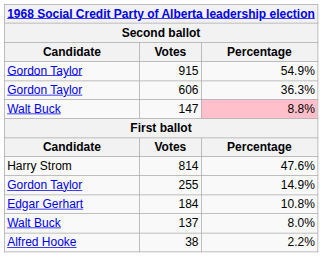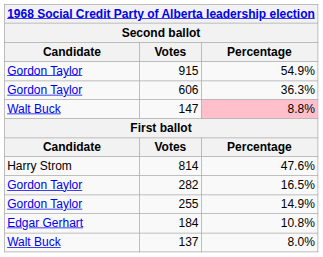 <table class="wikitable">
 <tr>
 <th colspan="3"><strong><a href='#'>1968 Social Credit Party of Alberta leadership election</a></strong></th>
 </tr>
 <tr>
 <th colspan="3" align="left"><strong>Second ballot</strong></th>
 </tr>
 <tr>
 <th>Candidate</th>
 <th>Votes</th>
 <th>Percentage</th>
 </tr>
 <tr>
 <td><a href='#'>Gordon Taylor</a></td>
 <td align="right">915</td>
 <td align="right">54.9%</td>
 </tr>
 <tr>
 <td><a href='#'>Gordon Taylor</a></td>
 <td align="right">606</td>
 <td align="right">36.3%</td>
 </tr>
 <tr>
 <td><a href='#'>Walt Buck</a></td>
 <td align="right">147</td>
 <td align="right" style="background: pink;">8.8%</td>
 </tr>
 <tr>
 <th colspan="3" align="left"><strong>First ballot</strong></th>
 </tr>
 <tr>
 <th>Candidate</th>
 <th>Votes</th>
 <th>Percentage</th>
 </tr>
 <tr>
 <td>Harry Strom</td>
 <td align="right">814</td>
 <td align="right">47.6%</td>
 </tr>
 <tr>
 <td><a href='#'>Gordon Taylor</a></td>
+<td align="right">282</td>
+<td align="right">16.5%</td>
+</tr>
+<tr>
+<td><a href='#'>Gordon Taylor</a></td>
 <td align="right">255</td>
 <td align="right">14.9%</td>
 </tr>
 <tr>
 <td><a href='#'>Edgar Gerhart</a></td>
 <td align="right">184</td>
 <td align="right">10.8%</td>
 </tr>
 <tr>
 <td><a href='#'>Walt Buck</a></td>
 <td align="right">137</td>
 <td align="right">8.0%</td>
 </tr>
-<tr>
-<td><a href='#'>Alfred Hooke</a></td>
-<td align="right">38</td>
-<td align="right">2.2%</td>
-</tr>
 </table>
